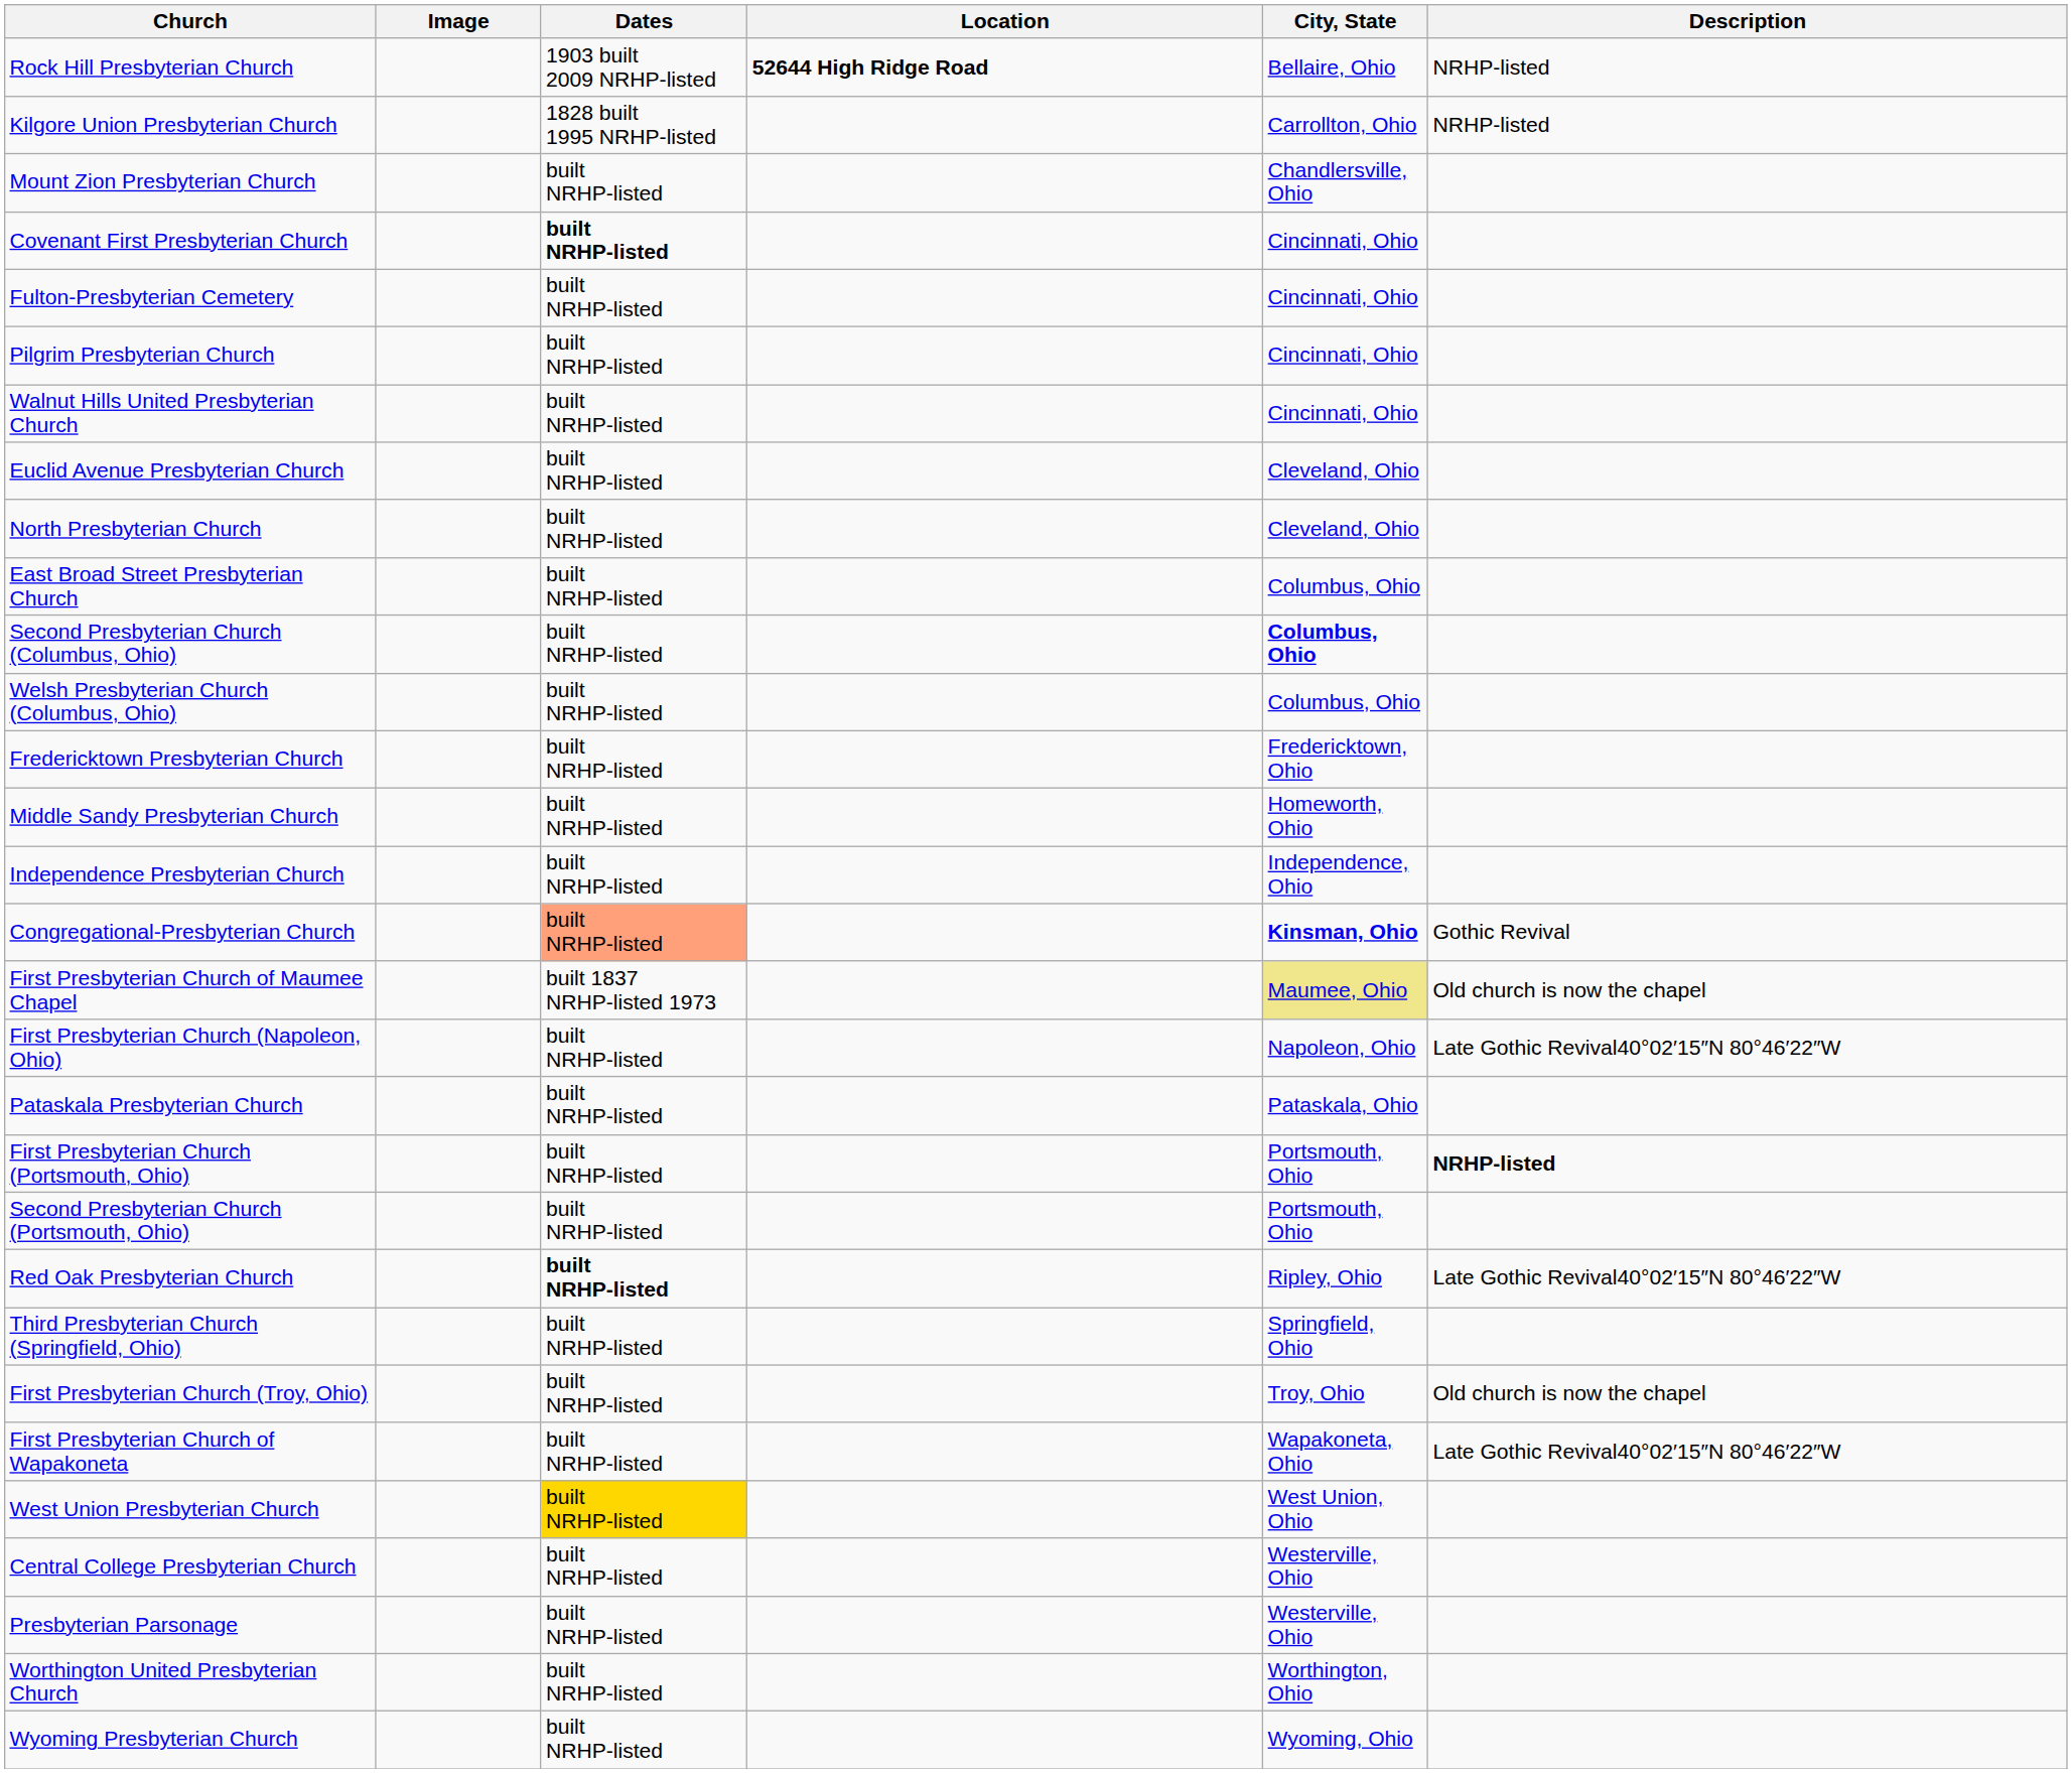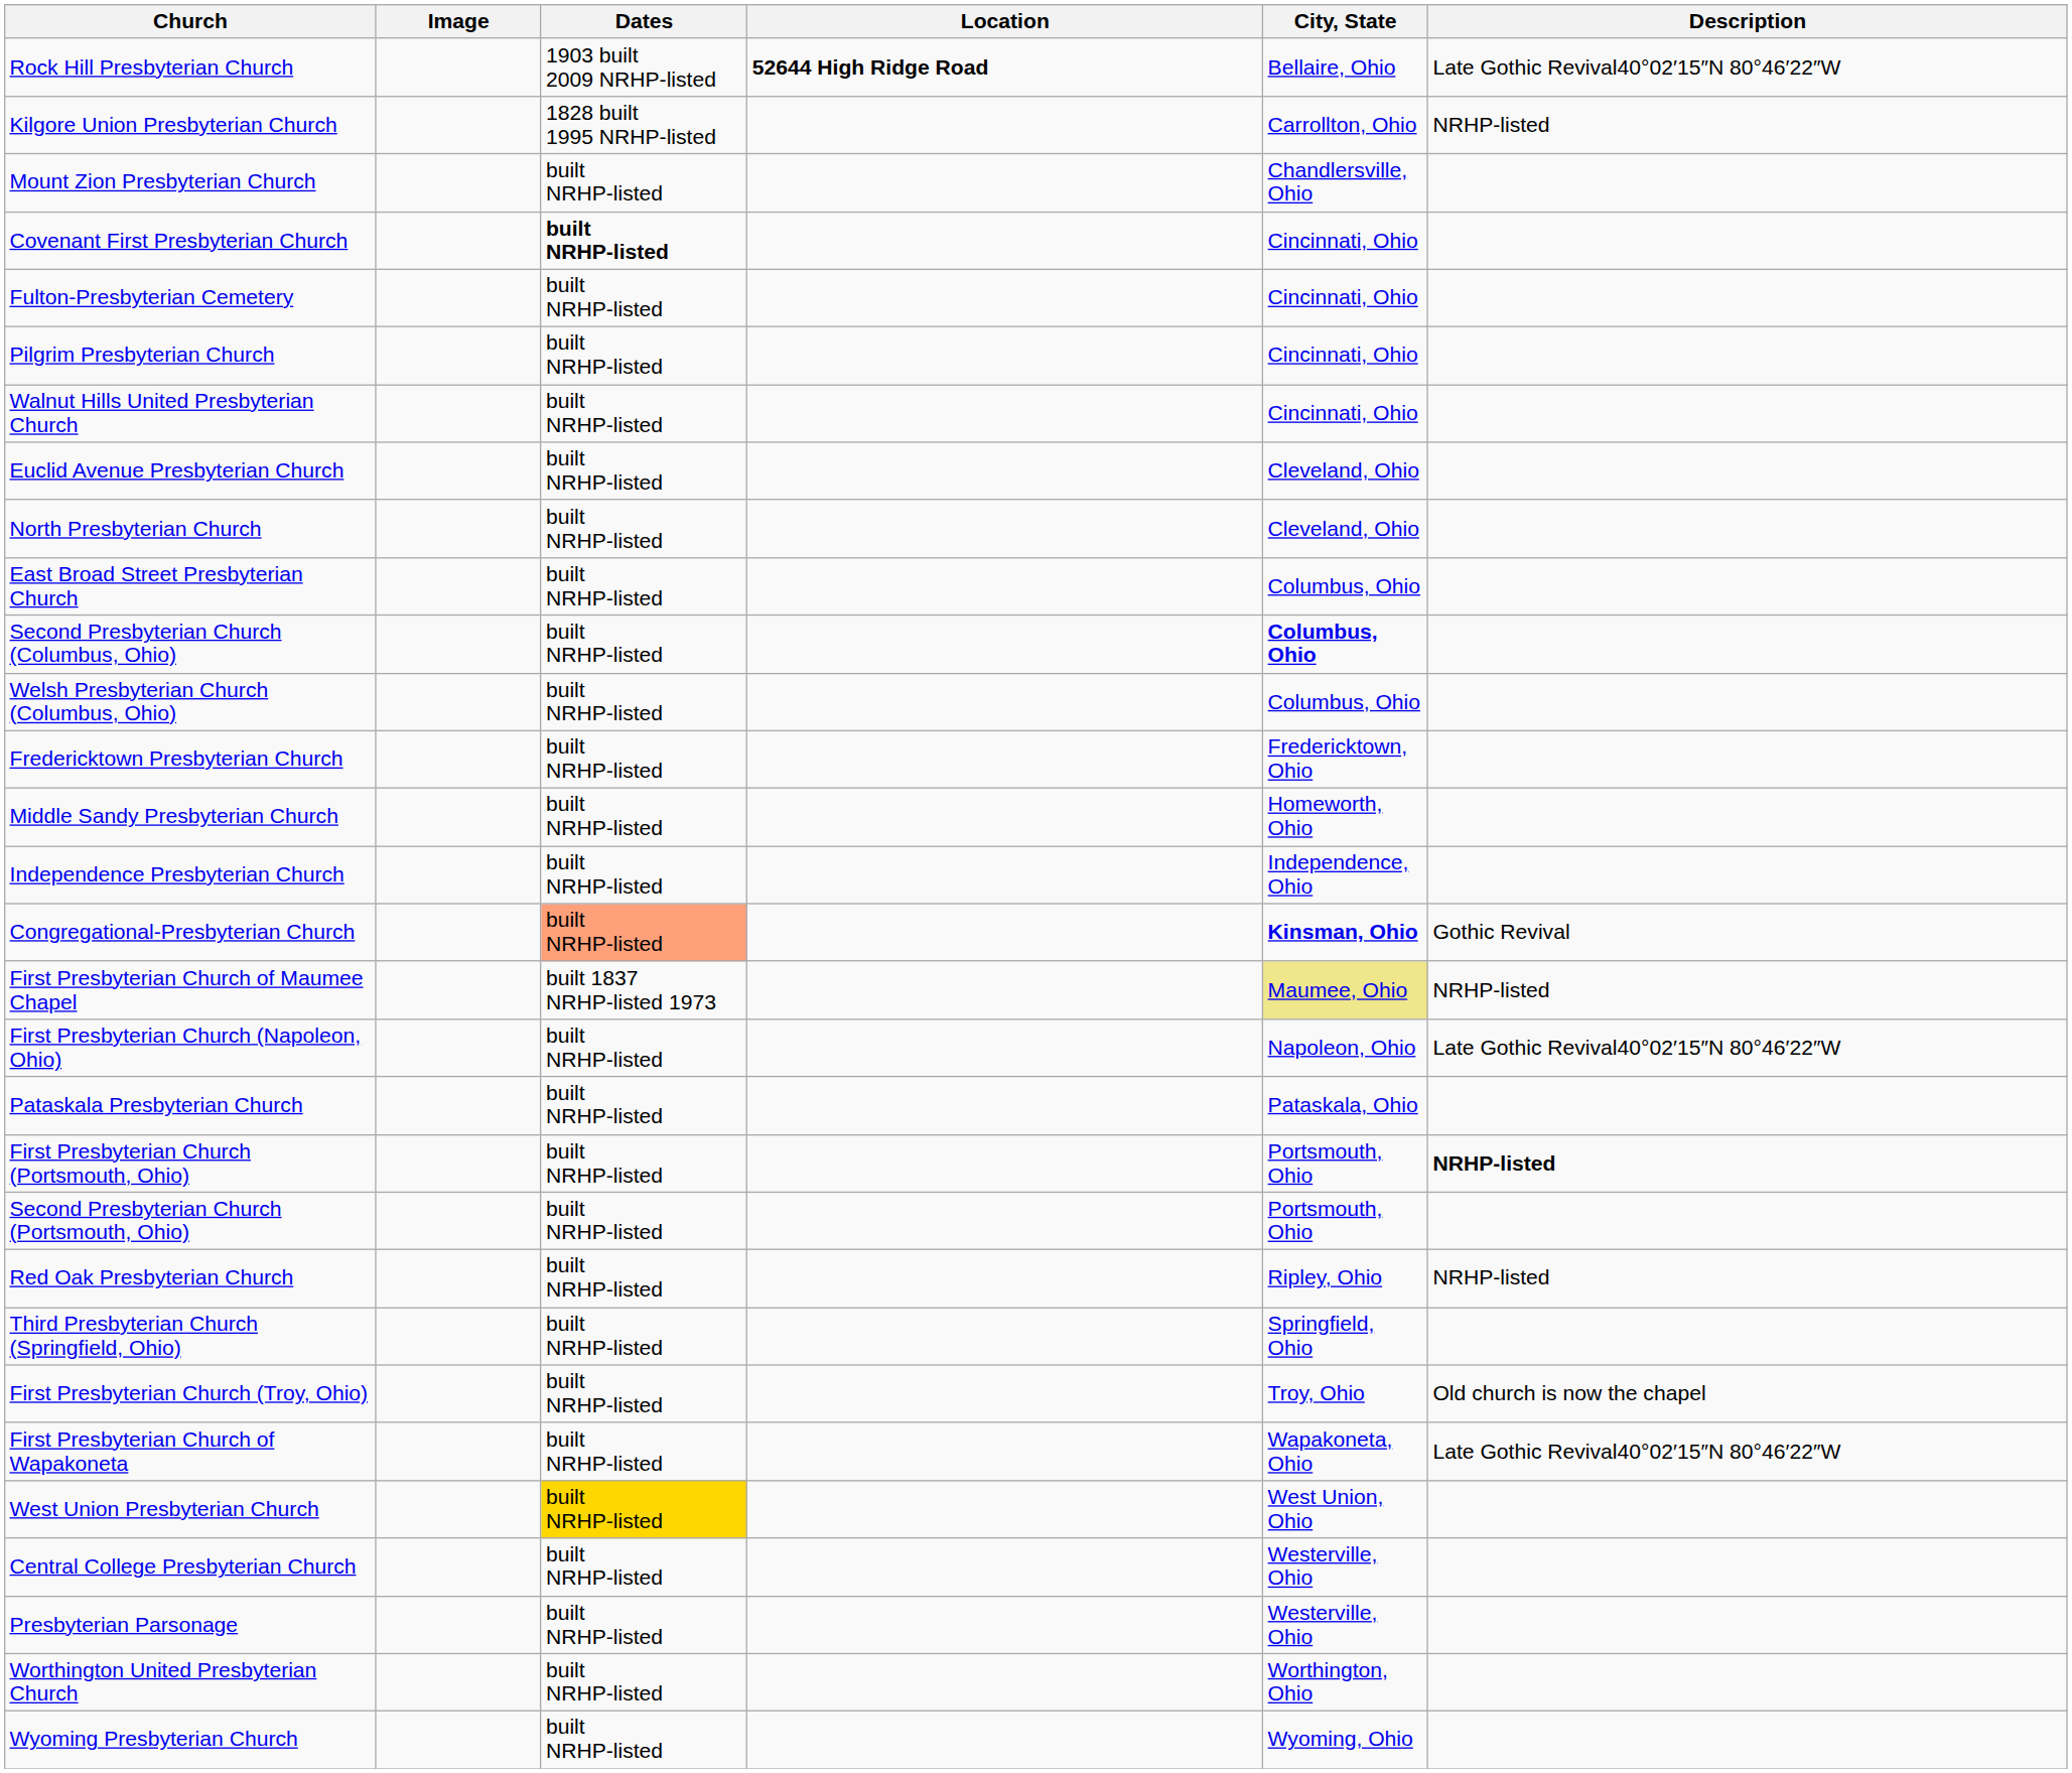 <table class="wikitable sortable" style="width:98%">
 <tr>
 <th width = 18%><strong>Church</strong></th>
 <th width = 8% class="unsortable"><strong>Image</strong></th>
 <th width = 10%><strong>Dates</strong></th>
 <th width = 25%><strong>Location</strong></th>
 <th width = 8%><strong>City, State</strong></th>
 <th class="unsortable"><strong>Description</strong></th>
 </tr>
 <tr>
 <td><a href='#'>Rock Hill Presbyterian Church</a></td>
 <td></td>
 <td>1903 built<br>2009 NRHP-listed</td>
 <td><strong>52644 High Ridge Road<small></small></strong></td>
 <td><a href='#'>Bellaire, Ohio</a></td>
-<td>NRHP-listed</td>
+<td>Late Gothic Revival40°02′15″N 80°46′22″W</td>
 </tr>
 <tr>
 <td><a href='#'>Kilgore Union Presbyterian Church</a></td>
 <td></td>
 <td>1828 built<br>1995 NRHP-listed</td>
 <td><small></small></td>
 <td><a href='#'>Carrollton, Ohio</a></td>
 <td>NRHP-listed</td>
 </tr>
 <tr>
 <td><a href='#'>Mount Zion Presbyterian Church</a></td>
 <td></td>
 <td>built<br> NRHP-listed</td>
 <td></td>
 <td><a href='#'>Chandlersville, Ohio</a></td>
 <td></td>
 </tr>
 <tr>
 <td><a href='#'>Covenant First Presbyterian Church</a></td>
 <td></td>
 <td><strong>built<br> NRHP-listed</strong></td>
 <td></td>
 <td><a href='#'>Cincinnati, Ohio</a></td>
 <td></td>
 </tr>
 <tr>
 <td><a href='#'>Fulton-Presbyterian Cemetery</a></td>
 <td></td>
 <td>built<br> NRHP-listed</td>
 <td></td>
 <td><a href='#'>Cincinnati, Ohio</a></td>
 <td></td>
 </tr>
 <tr>
 <td><a href='#'>Pilgrim Presbyterian Church</a></td>
 <td></td>
 <td>built<br> NRHP-listed</td>
 <td></td>
 <td><a href='#'>Cincinnati, Ohio</a></td>
 <td></td>
 </tr>
 <tr>
 <td><a href='#'>Walnut Hills United Presbyterian Church</a></td>
 <td></td>
 <td>built<br> NRHP-listed</td>
 <td></td>
 <td><a href='#'>Cincinnati, Ohio</a></td>
 <td></td>
 </tr>
 <tr>
 <td><a href='#'>Euclid Avenue Presbyterian Church</a></td>
 <td></td>
 <td>built<br> NRHP-listed</td>
 <td></td>
 <td><a href='#'>Cleveland, Ohio</a></td>
 <td></td>
 </tr>
 <tr>
 <td><a href='#'>North Presbyterian Church</a></td>
 <td></td>
 <td>built<br> NRHP-listed</td>
 <td></td>
 <td><a href='#'>Cleveland, Ohio</a></td>
 <td></td>
 </tr>
 <tr>
 <td><a href='#'>East Broad Street Presbyterian Church</a></td>
 <td></td>
 <td>built<br> NRHP-listed</td>
 <td></td>
 <td><a href='#'>Columbus, Ohio</a></td>
 <td></td>
 </tr>
 <tr>
 <td><a href='#'>Second Presbyterian Church (Columbus, Ohio)</a></td>
 <td></td>
 <td>built<br> NRHP-listed</td>
 <td></td>
 <td><strong><a href='#'>Columbus, Ohio</a></strong></td>
 <td></td>
 </tr>
 <tr>
 <td><a href='#'>Welsh Presbyterian Church (Columbus, Ohio)</a></td>
 <td></td>
 <td>built<br> NRHP-listed</td>
 <td></td>
 <td><a href='#'>Columbus, Ohio</a></td>
 <td></td>
 </tr>
 <tr>
 <td><a href='#'>Fredericktown Presbyterian Church</a></td>
 <td></td>
 <td>built<br> NRHP-listed</td>
 <td></td>
 <td><a href='#'>Fredericktown, Ohio</a></td>
 <td></td>
 </tr>
 <tr>
 <td><a href='#'>Middle Sandy Presbyterian Church</a></td>
 <td></td>
 <td>built<br> NRHP-listed</td>
 <td></td>
 <td><a href='#'>Homeworth, Ohio</a></td>
 <td></td>
 </tr>
 <tr>
 <td><a href='#'>Independence Presbyterian Church</a></td>
 <td></td>
 <td>built<br> NRHP-listed</td>
 <td></td>
 <td><a href='#'>Independence, Ohio</a></td>
 <td></td>
 </tr>
 <tr>
 <td><a href='#'>Congregational-Presbyterian Church</a></td>
 <td></td>
 <td style="background: lightsalmon;">built<br> NRHP-listed</td>
 <td></td>
 <td><strong><a href='#'>Kinsman, Ohio</a></strong></td>
 <td>Gothic Revival</td>
 </tr>
 <tr>
 <td><a href='#'>First Presbyterian Church of Maumee Chapel</a></td>
 <td></td>
 <td>built 1837<br> NRHP-listed 1973</td>
 <td></td>
 <td style="background: khaki;"><a href='#'>Maumee, Ohio</a></td>
-<td>Old church is now the chapel</td>
+<td>NRHP-listed</td>
 </tr>
 <tr>
 <td><a href='#'>First Presbyterian Church (Napoleon, Ohio)</a></td>
 <td></td>
 <td>built<br> NRHP-listed</td>
 <td></td>
 <td><a href='#'>Napoleon, Ohio</a></td>
 <td>Late Gothic Revival40°02′15″N 80°46′22″W</td>
 </tr>
 <tr>
 <td><a href='#'>Pataskala Presbyterian Church</a></td>
 <td></td>
 <td>built<br> NRHP-listed</td>
 <td></td>
 <td><a href='#'>Pataskala, Ohio</a></td>
 <td></td>
 </tr>
 <tr>
 <td><a href='#'>First Presbyterian Church (Portsmouth, Ohio)</a></td>
 <td></td>
 <td>built<br> NRHP-listed</td>
 <td></td>
 <td><a href='#'>Portsmouth, Ohio</a></td>
 <td><strong>NRHP-listed</strong></td>
 </tr>
 <tr>
 <td><a href='#'>Second Presbyterian Church (Portsmouth, Ohio)</a></td>
 <td></td>
 <td>built<br> NRHP-listed</td>
 <td></td>
 <td><a href='#'>Portsmouth, Ohio</a></td>
 <td></td>
 </tr>
 <tr>
 <td><a href='#'>Red Oak Presbyterian Church</a></td>
 <td></td>
-<td><strong>built<br> NRHP-listed</strong></td>
+<td>built<br> NRHP-listed</td>
 <td></td>
 <td><a href='#'>Ripley, Ohio</a></td>
-<td>Late Gothic Revival40°02′15″N 80°46′22″W</td>
+<td>NRHP-listed</td>
 </tr>
 <tr>
 <td><a href='#'>Third Presbyterian Church (Springfield, Ohio)</a></td>
 <td></td>
 <td>built<br> NRHP-listed</td>
 <td></td>
 <td><a href='#'>Springfield, Ohio</a></td>
 <td></td>
 </tr>
 <tr>
 <td><a href='#'>First Presbyterian Church (Troy, Ohio)</a></td>
 <td></td>
 <td>built<br> NRHP-listed</td>
 <td></td>
 <td><a href='#'>Troy, Ohio</a></td>
 <td>Old church is now the chapel</td>
 </tr>
 <tr>
 <td><a href='#'>First Presbyterian Church of Wapakoneta</a></td>
 <td></td>
 <td>built<br> NRHP-listed</td>
 <td></td>
 <td><a href='#'>Wapakoneta, Ohio</a></td>
 <td>Late Gothic Revival40°02′15″N 80°46′22″W</td>
 </tr>
 <tr>
 <td><a href='#'>West Union Presbyterian Church</a></td>
 <td></td>
 <td style="background: gold;">built<br> NRHP-listed</td>
 <td></td>
 <td><a href='#'>West Union, Ohio</a></td>
 <td></td>
 </tr>
 <tr>
 <td><a href='#'>Central College Presbyterian Church</a></td>
 <td></td>
 <td>built<br> NRHP-listed</td>
 <td></td>
 <td><a href='#'>Westerville, Ohio</a></td>
 <td></td>
 </tr>
 <tr>
 <td><a href='#'>Presbyterian Parsonage</a></td>
 <td></td>
 <td>built<br> NRHP-listed</td>
 <td></td>
 <td><a href='#'>Westerville, Ohio</a></td>
 <td></td>
 </tr>
 <tr>
 <td><a href='#'>Worthington United Presbyterian Church</a></td>
 <td></td>
 <td>built<br> NRHP-listed</td>
 <td></td>
 <td><a href='#'>Worthington, Ohio</a></td>
 <td></td>
 </tr>
 <tr>
 <td><a href='#'>Wyoming Presbyterian Church</a></td>
 <td></td>
 <td>built<br> NRHP-listed</td>
 <td></td>
 <td><a href='#'>Wyoming, Ohio</a></td>
 <td></td>
 </tr>
 <tr>
 </tr>
 </table>
